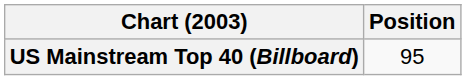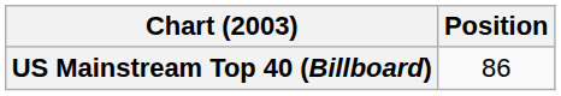 <table class="wikitable plainrowheaders" style="text-align:center">
 <tr>
 <th scope="col">Chart (2003)</th>
 <th scope="col">Position</th>
 </tr>
 <tr>
 <th scope="row">US Mainstream Top 40 (<em>Billboard</em>)</th>
-<td>95</td>
+<td>86</td>
 </tr>
 </table>
